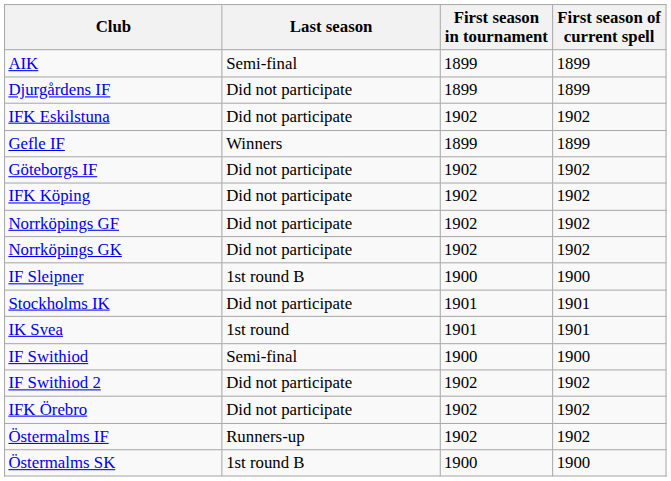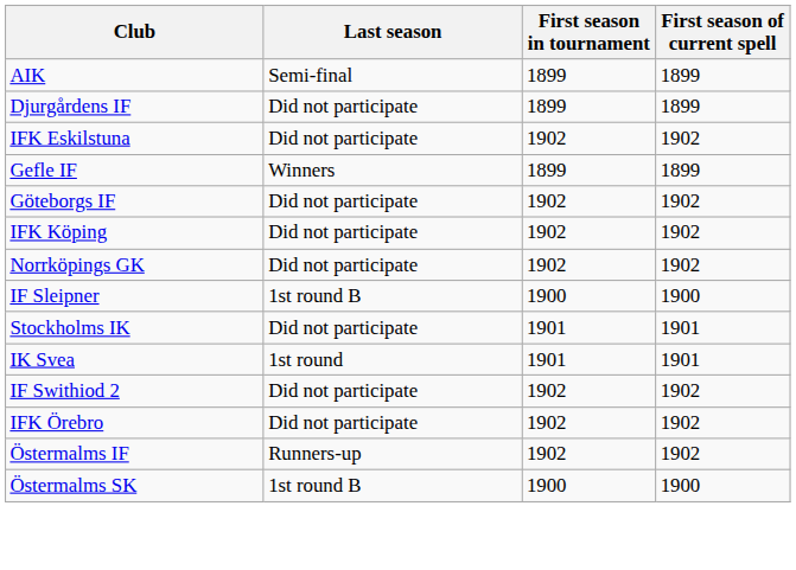 <table class="wikitable">
 <tr>
 <th style="width: 200px;">Club</th>
 <th style="width: 200px;">Last season</th>
 <th style="width: 100px;">First season<br>in tournament</th>
 <th style="width: 100px;">First season of<br>current spell</th>
 </tr>
 <tr>
 <td><a href='#'>AIK</a></td>
 <td>Semi-final</td>
 <td>1899</td>
 <td>1899</td>
 </tr>
 <tr>
 <td><a href='#'>Djurgårdens IF</a></td>
 <td>Did not participate</td>
 <td>1899</td>
 <td>1899</td>
 </tr>
 <tr>
 <td><a href='#'>IFK Eskilstuna</a></td>
 <td>Did not participate</td>
 <td>1902</td>
 <td>1902</td>
 </tr>
 <tr>
 <td><a href='#'>Gefle IF</a></td>
 <td>Winners</td>
 <td>1899</td>
 <td>1899</td>
 </tr>
 <tr>
 <td><a href='#'>Göteborgs IF</a></td>
 <td>Did not participate</td>
 <td>1902</td>
 <td>1902</td>
 </tr>
 <tr>
 <td><a href='#'>IFK Köping</a></td>
 <td>Did not participate</td>
 <td>1902</td>
 <td>1902</td>
 </tr>
 <tr>
-<td><a href='#'>Norrköpings GF</a></td>
-<td>Did not participate</td>
-<td>1902</td>
-<td>1902</td>
-</tr>
-<tr>
 <td><a href='#'>Norrköpings GK</a></td>
 <td>Did not participate</td>
 <td>1902</td>
 <td>1902</td>
 </tr>
 <tr>
 <td><a href='#'>IF Sleipner</a></td>
 <td>1st round B</td>
 <td>1900</td>
 <td>1900</td>
 </tr>
 <tr>
 <td><a href='#'>Stockholms IK</a></td>
 <td>Did not participate</td>
 <td>1901</td>
 <td>1901</td>
 </tr>
 <tr>
 <td><a href='#'>IK Svea</a></td>
 <td>1st round</td>
 <td>1901</td>
 <td>1901</td>
-</tr>
-<tr>
-<td><a href='#'>IF Swithiod</a></td>
-<td>Semi-final</td>
-<td>1900</td>
-<td>1900</td>
 </tr>
 <tr>
 <td><a href='#'>IF Swithiod 2</a></td>
 <td>Did not participate</td>
 <td>1902</td>
 <td>1902</td>
 </tr>
 <tr>
 <td><a href='#'>IFK Örebro</a></td>
 <td>Did not participate</td>
 <td>1902</td>
 <td>1902</td>
 </tr>
 <tr>
 <td><a href='#'>Östermalms IF</a></td>
 <td>Runners-up</td>
 <td>1902</td>
 <td>1902</td>
 </tr>
 <tr>
 <td><a href='#'>Östermalms SK</a></td>
 <td>1st round B</td>
 <td>1900</td>
 <td>1900</td>
 </tr>
 </table>
